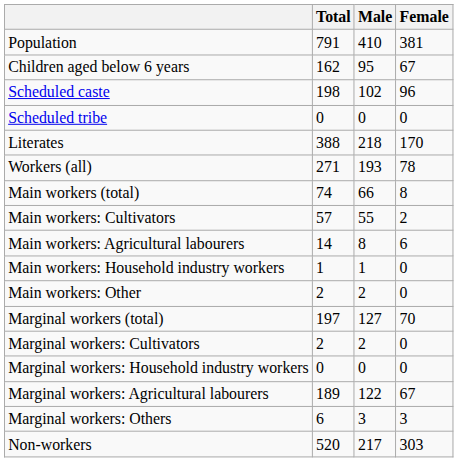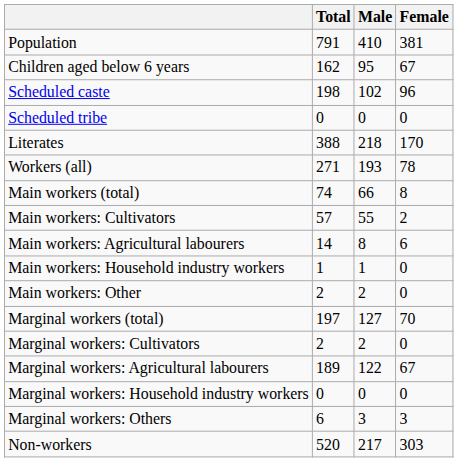 <table class="wikitable sortable">
 <tr>
 <th></th>
 <th>Total</th>
 <th>Male</th>
 <th>Female</th>
 </tr>
 <tr>
 <td>Population</td>
 <td>791</td>
 <td>410</td>
 <td>381</td>
 </tr>
 <tr>
 <td>Children aged below 6 years</td>
 <td>162</td>
 <td>95</td>
 <td>67</td>
 </tr>
 <tr>
 <td><a href='#'>Scheduled caste</a></td>
 <td>198</td>
 <td>102</td>
 <td>96</td>
 </tr>
 <tr>
 <td><a href='#'>Scheduled tribe</a></td>
 <td>0</td>
 <td>0</td>
 <td>0</td>
 </tr>
 <tr>
 <td>Literates</td>
 <td>388</td>
 <td>218</td>
 <td>170</td>
 </tr>
 <tr>
 <td>Workers (all)</td>
 <td>271</td>
 <td>193</td>
 <td>78</td>
 </tr>
 <tr>
 <td>Main workers (total)</td>
 <td>74</td>
 <td>66</td>
 <td>8</td>
 </tr>
 <tr>
 <td>Main workers: Cultivators</td>
 <td>57</td>
 <td>55</td>
 <td>2</td>
 </tr>
 <tr>
 <td>Main workers: Agricultural labourers</td>
 <td>14</td>
 <td>8</td>
 <td>6</td>
 </tr>
 <tr>
 <td>Main workers: Household industry workers</td>
 <td>1</td>
 <td>1</td>
 <td>0</td>
 </tr>
 <tr>
 <td>Main workers: Other</td>
 <td>2</td>
 <td>2</td>
 <td>0</td>
 </tr>
 <tr>
 <td>Marginal workers (total)</td>
 <td>197</td>
 <td>127</td>
 <td>70</td>
 </tr>
 <tr>
 <td>Marginal workers: Cultivators</td>
 <td>2</td>
 <td>2</td>
 <td>0</td>
 </tr>
 <tr>
+<td>Marginal workers: Agricultural labourers</td>
+<td>189</td>
+<td>122</td>
+<td>67</td>
+</tr>
+<tr>
 <td>Marginal workers: Household industry workers</td>
 <td>0</td>
 <td>0</td>
 <td>0</td>
-</tr>
-<tr>
-<td>Marginal workers: Agricultural labourers</td>
-<td>189</td>
-<td>122</td>
-<td>67</td>
 </tr>
 <tr>
 <td>Marginal workers: Others</td>
 <td>6</td>
 <td>3</td>
 <td>3</td>
 </tr>
 <tr>
 <td>Non-workers</td>
 <td>520</td>
 <td>217</td>
 <td>303</td>
 </tr>
 </table>
